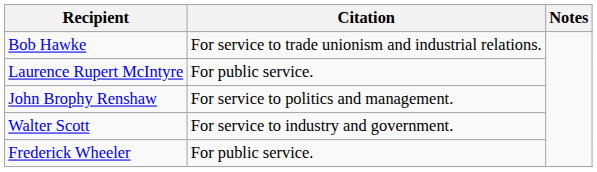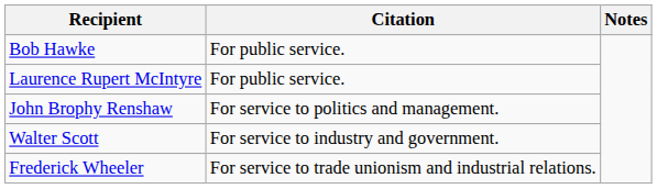 <table class="wikitable" style="font-size:95%;">
 <tr>
 <th>Recipient</th>
 <th>Citation</th>
 <th>Notes</th>
 </tr>
 <tr>
 <td><a href='#'>Bob Hawke</a></td>
-<td>For service to trade unionism and industrial relations.</td>
+<td>For public service.</td>
 <td rowspan=5></td>
 </tr>
 <tr>
 <td> <a href='#'>Laurence Rupert McIntyre</a> </td>
 <td>For public service.</td>
 </tr>
 <tr>
 <td> <a href='#'>John Brophy Renshaw</a></td>
 <td>For service to politics and management.</td>
 </tr>
 <tr>
 <td> <a href='#'>Walter Scott</a></td>
 <td>For service to industry and government.</td>
 </tr>
 <tr>
 <td> <a href='#'>Frederick Wheeler</a> </td>
-<td>For public service.</td>
+<td>For service to trade unionism and industrial relations.</td>
 </tr>
 </table>
